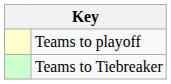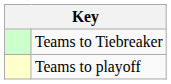 <table class="wikitable" style="text-align: center;">
 <tr>
 <th colspan=2>Key</th>
 </tr>
 <tr>
+<td style="background:#ccffcc; width:20px;"></td>
+<td align=left>Teams to Tiebreaker</td>
+</tr>
+<tr>
 <td style="background:#ffffcc; width:20px;"></td>
 <td align=left>Teams to playoff</td>
 </tr>
-<tr>
-<td style="background:#ccffcc; width:20px;"></td>
-<td align=left>Teams to Tiebreaker</td>
-</tr>
 </table>
